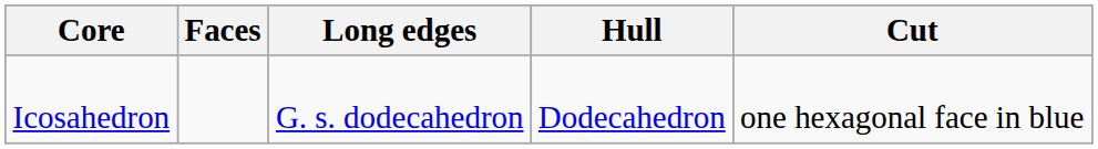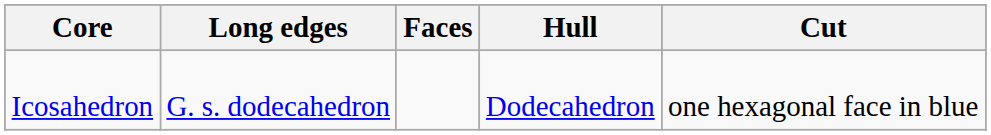 <table class="wikitable" style="text-align: center;">
 <tr>
 <th>Core</th>
+<th>Long edges</th>
 <th>Faces</th>
-<th>Long edges</th>
 <th>Hull</th>
 <th>Cut</th>
 </tr>
 <tr style="vertical-align: top;">
 <td><br><a href='#'>Icosahedron</a></td>
+<td><br><a href='#'>G. s. dodecahedron</a></td>
 <td></td>
-<td><br><a href='#'>G. s. dodecahedron</a></td>
 <td><br><a href='#'>Dodecahedron</a></td>
 <td><br>one hexagonal face in blue</td>
 </tr>
 </table>
